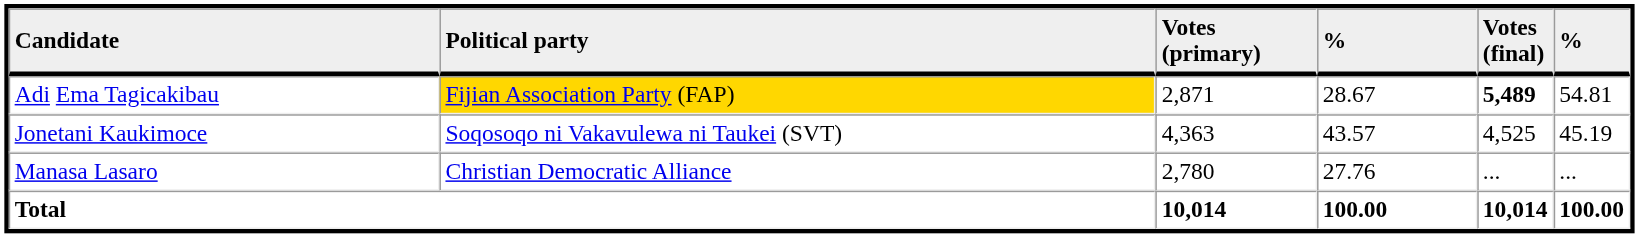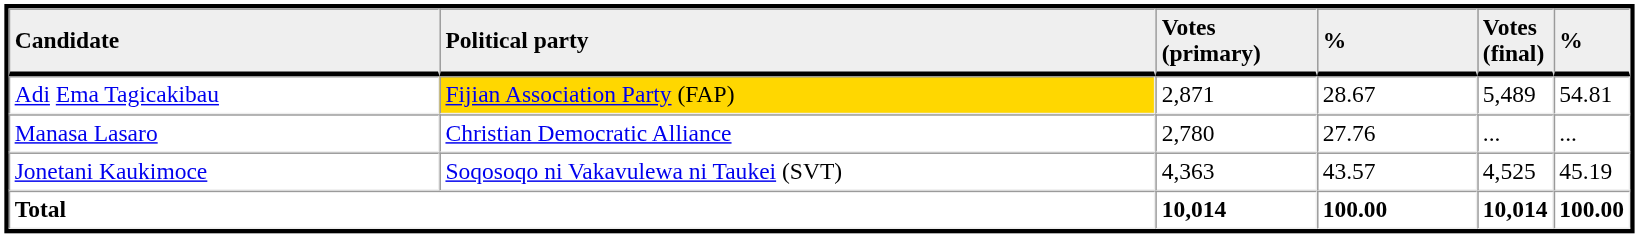 <table table width="70%" border="1" align="center" cellpadding=3 cellspacing=0 style="margin:5px; border:3px solid;">
 <tr>
 <td td width="27%" style="border-bottom:3px solid; background:#efefef;"><strong>Candidate</strong></td>
 <td td width="45%" style="border-bottom:3px solid; background:#efefef;"><strong>Political party</strong></td>
 <td td width="10%" style="border-bottom:3px solid; background:#efefef;"><strong>Votes<br>(primary)</strong></td>
 <td td width="10%" style="border-bottom:3px solid; background:#efefef;"><strong>%</strong></td>
 <td td width="4%" style="border-bottom:3px solid; background:#efefef;"><strong>Votes<br>(final)</strong></td>
 <td td width="4%" style="border-bottom:3px solid; background:#efefef;"><strong>%</strong></td>
 </tr>
 <tr>
 <td><a href='#'>Adi</a> <a href='#'>Ema Tagicakibau</a></td>
 <td style="background: gold;"><a href='#'>Fijian Association Party</a> (FAP)</td>
 <td>2,871</td>
 <td>28.67</td>
-<td><strong>5,489</strong></td>
+<td>5,489</td>
 <td>54.81</td>
+</tr>
+<tr>
+<td><a href='#'>Manasa Lasaro</a></td>
+<td><a href='#'>Christian Democratic Alliance</a></td>
+<td>2,780</td>
+<td>27.76</td>
+<td>...</td>
+<td>...</td>
 </tr>
 <tr>
 <td><a href='#'>Jonetani Kaukimoce</a></td>
 <td><a href='#'>Soqosoqo ni Vakavulewa ni Taukei</a> (SVT)</td>
 <td>4,363</td>
 <td>43.57</td>
 <td>4,525</td>
 <td>45.19</td>
-</tr>
-<tr>
-<td><a href='#'>Manasa Lasaro</a></td>
-<td><a href='#'>Christian Democratic Alliance</a></td>
-<td>2,780</td>
-<td>27.76</td>
-<td>...</td>
-<td>...</td>
 </tr>
 <tr>
 <td colspan=2><strong>Total</strong></td>
 <td><strong>10,014</strong></td>
 <td><strong>100.00</strong></td>
 <td><strong>10,014</strong></td>
 <td><strong>100.00</strong></td>
 </tr>
 <tr>
 </tr>
 </table>
